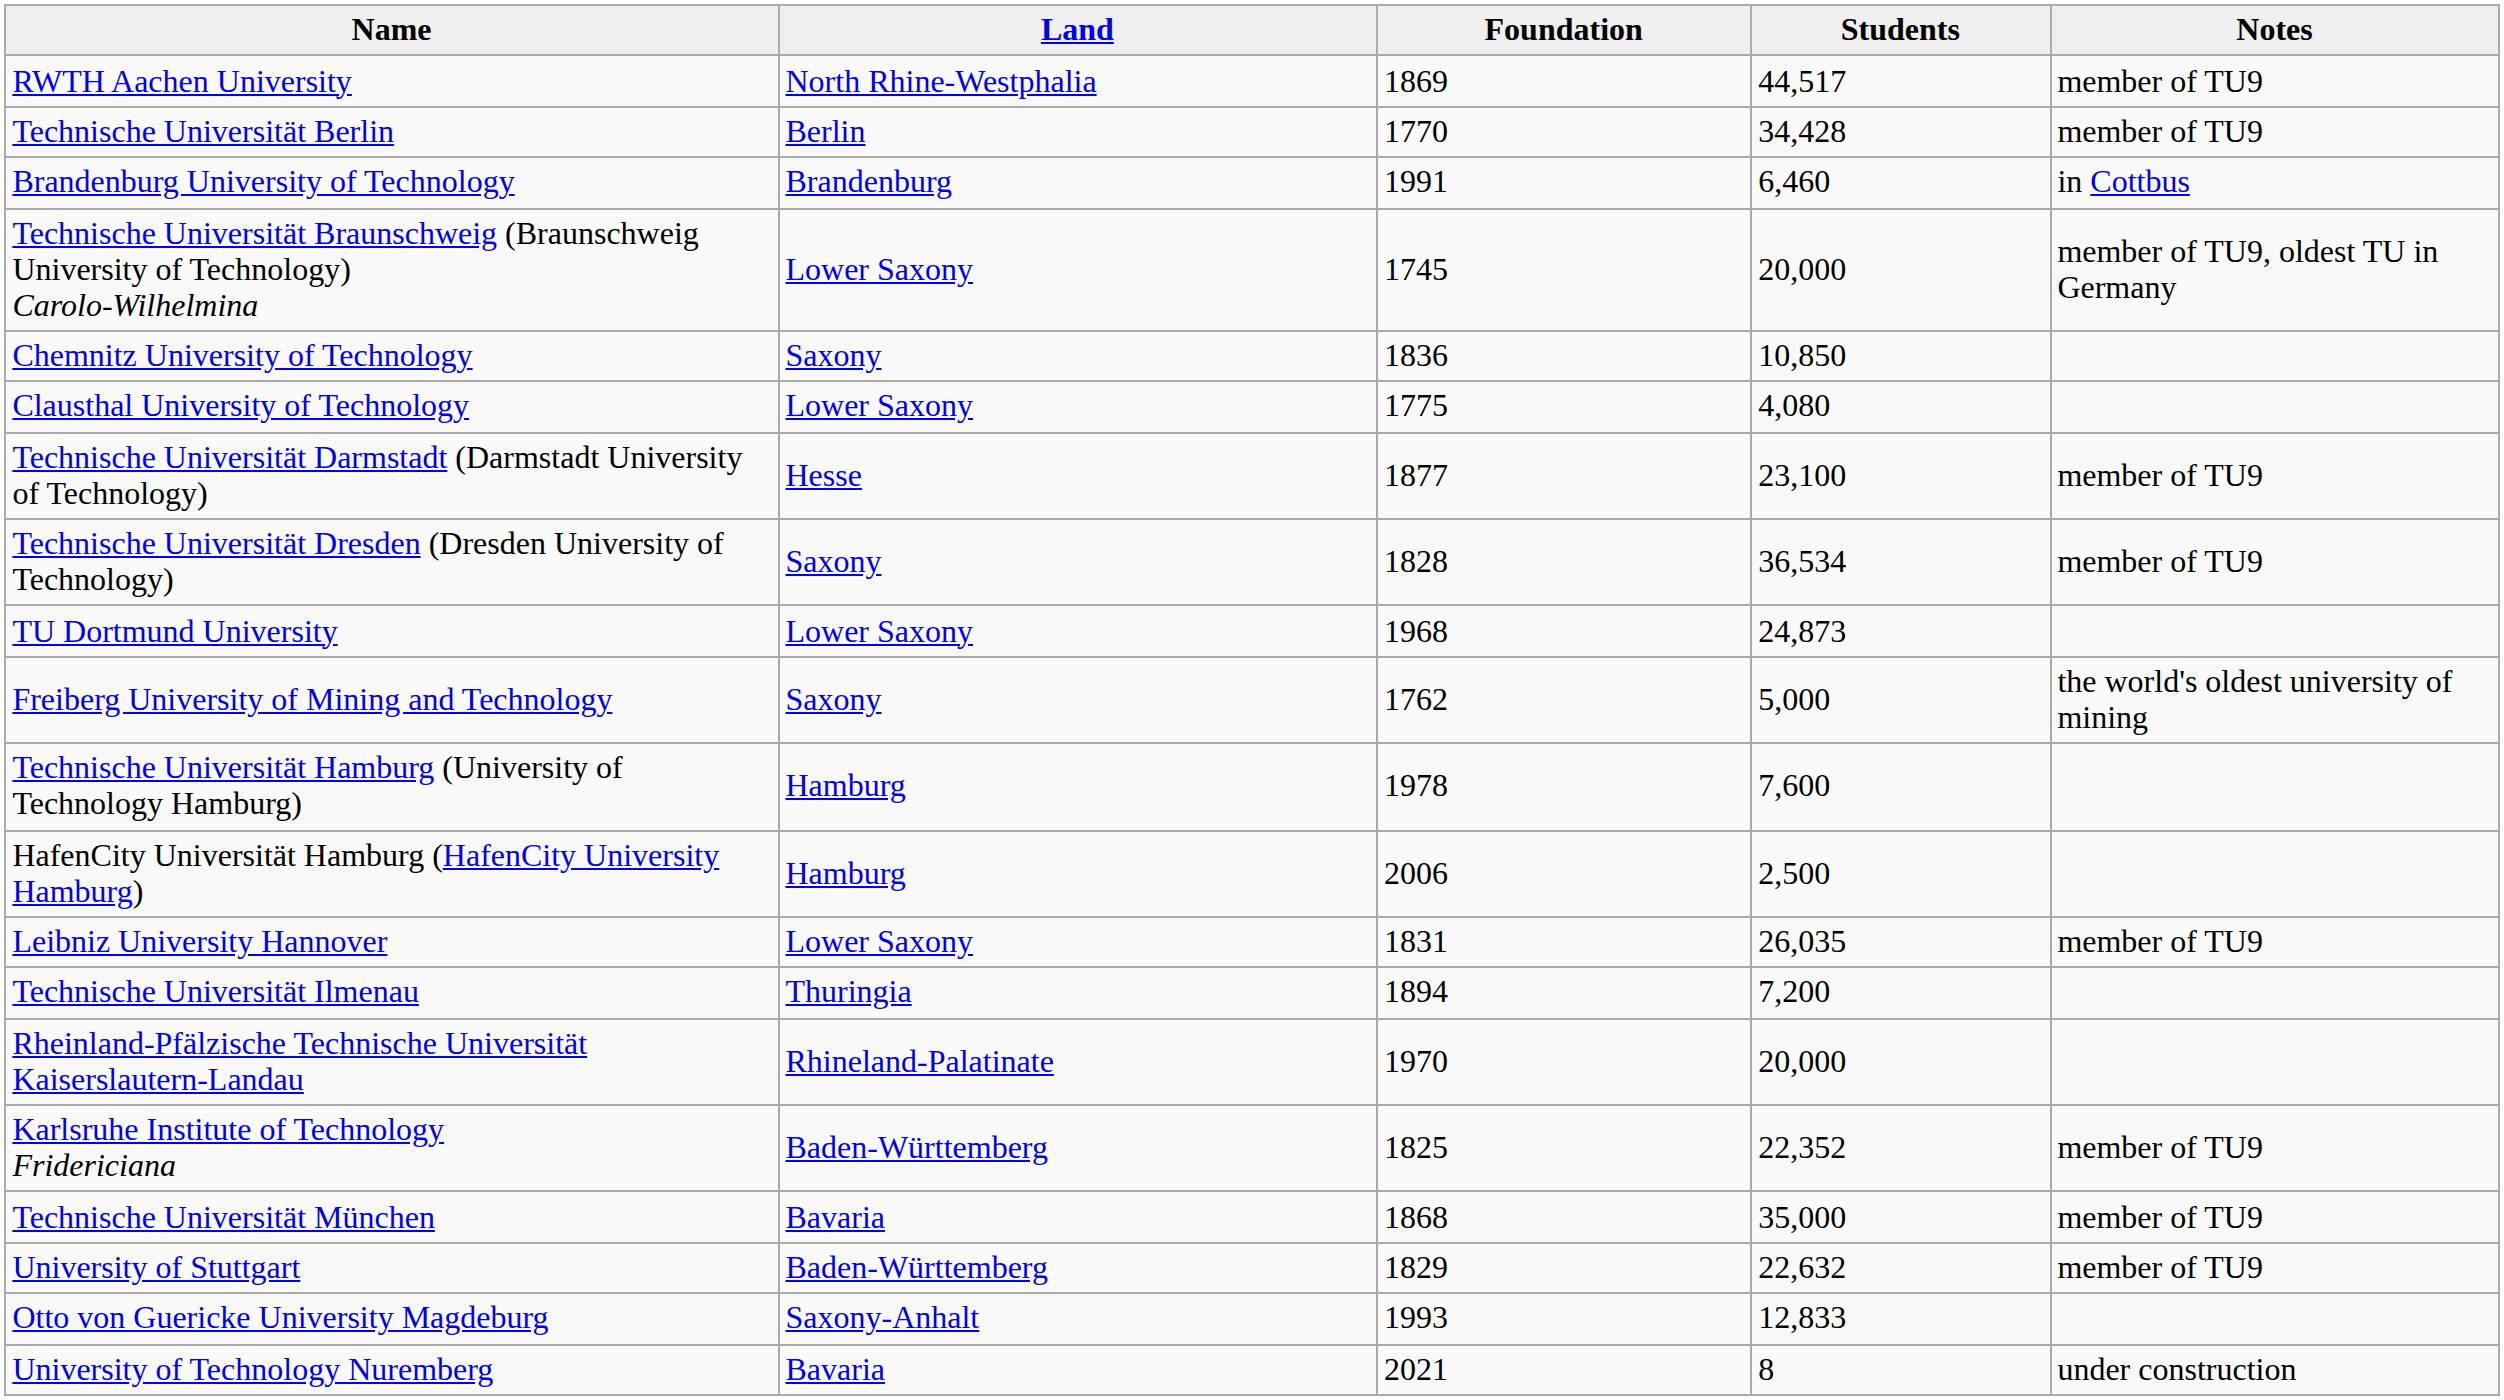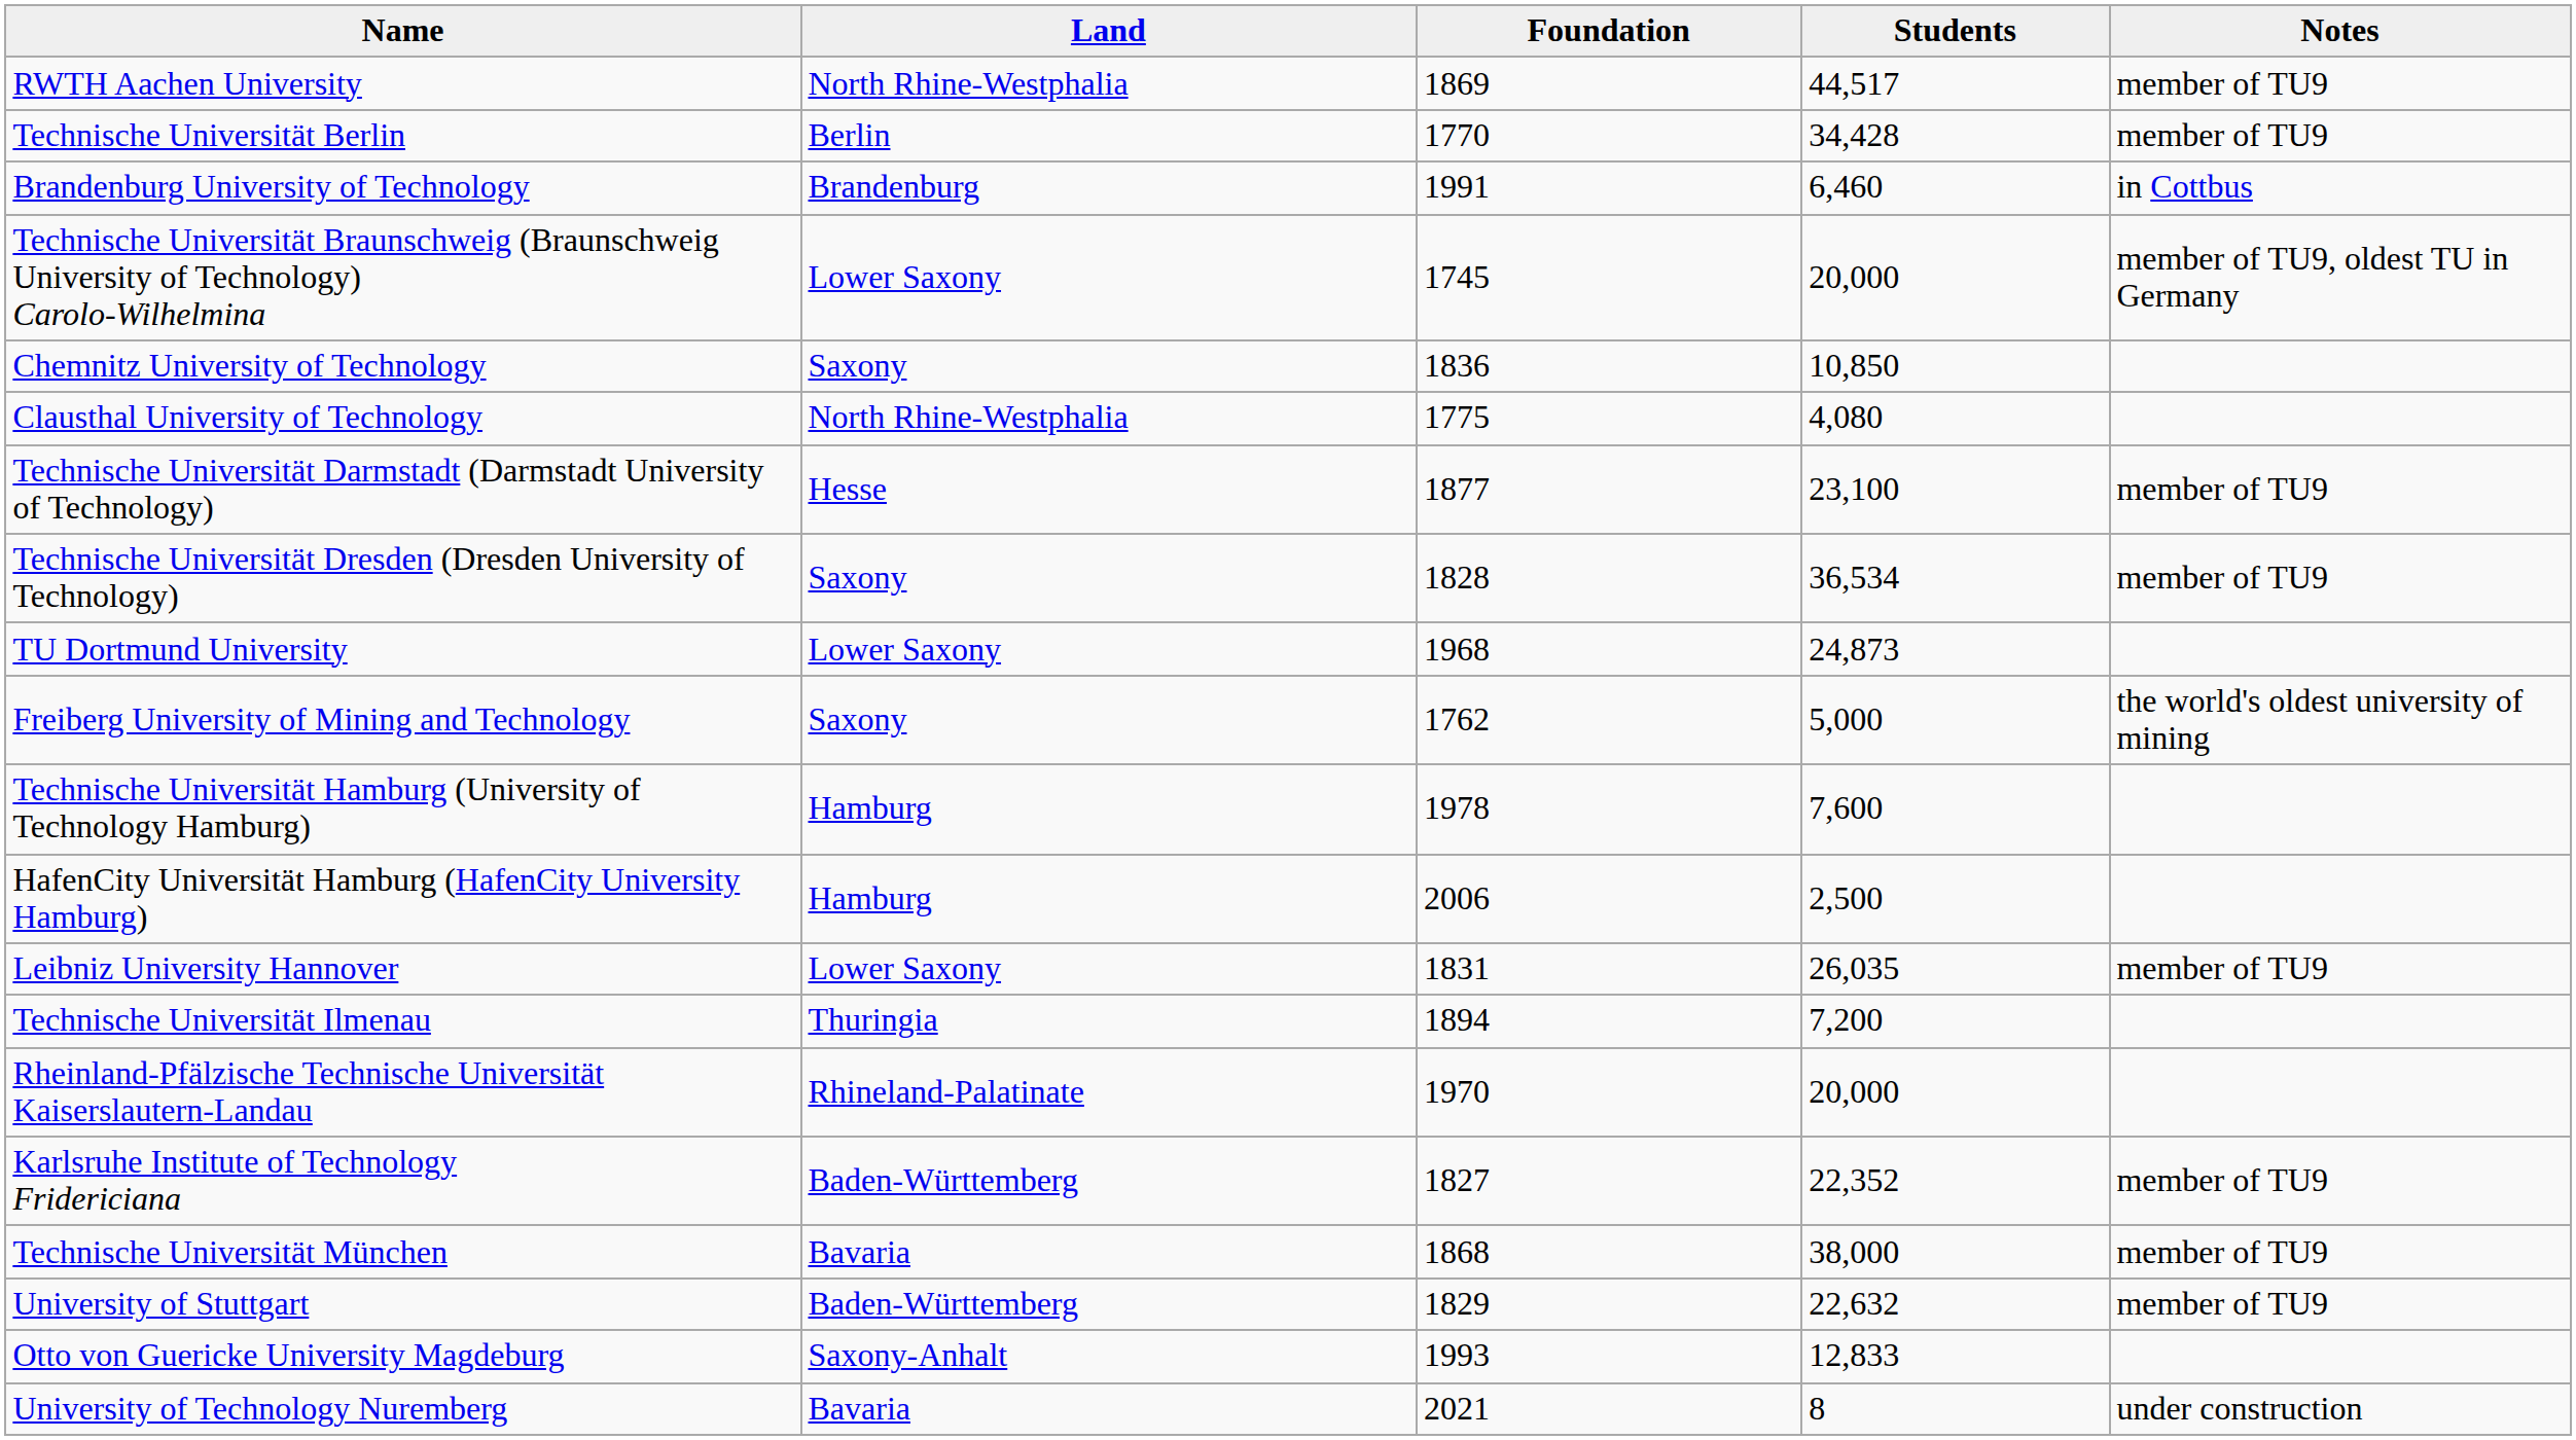 <table class="wikitable sortable">
 <tr>
 <th style="background:#efefef; width:31%;">Name</th>
 <th style="background:#efefef; width:24%;"><a href='#'>Land</a></th>
 <th style="background:#efefef; width:15%;">Foundation</th>
 <th style="background:#efefef; width:12%;">Students</th>
 <th style="background:#efefef; width:19%;">Notes</th>
 </tr>
 <tr>
 <td><a href='#'>RWTH Aachen University</a></td>
 <td> <a href='#'>North Rhine-Westphalia</a></td>
 <td>1869</td>
 <td>44,517</td>
 <td>member of TU9</td>
 </tr>
 <tr>
 <td><a href='#'>Technische Universität Berlin</a></td>
 <td> <a href='#'>Berlin</a></td>
 <td>1770</td>
 <td>34,428</td>
 <td>member of TU9</td>
 </tr>
 <tr>
 <td><a href='#'>Brandenburg University of Technology</a></td>
 <td> <a href='#'>Brandenburg</a></td>
 <td>1991</td>
 <td>6,460</td>
 <td>in <a href='#'>Cottbus</a></td>
 </tr>
 <tr>
 <td><a href='#'>Technische Universität Braunschweig</a> (Braunschweig University of Technology) <br> <em>Carolo-Wilhelmina</em></td>
 <td> <a href='#'>Lower Saxony</a></td>
 <td>1745</td>
 <td>20,000</td>
 <td>member of TU9, oldest TU in Germany</td>
 </tr>
 <tr>
 <td><a href='#'>Chemnitz University of Technology</a></td>
 <td> <a href='#'>Saxony</a></td>
 <td>1836</td>
 <td>10,850</td>
 <td></td>
 </tr>
 <tr>
 <td><a href='#'>Clausthal University of Technology</a></td>
-<td> <a href='#'>Lower Saxony</a></td>
+<td> <a href='#'>North Rhine-Westphalia</a></td>
 <td>1775</td>
 <td>4,080</td>
 <td></td>
 </tr>
 <tr>
 <td><a href='#'>Technische Universität Darmstadt</a> (Darmstadt University of Technology)</td>
 <td> <a href='#'>Hesse</a></td>
 <td>1877</td>
 <td>23,100</td>
 <td>member of TU9</td>
 </tr>
 <tr>
 <td><a href='#'>Technische Universität Dresden</a> (Dresden University of Technology)</td>
 <td> <a href='#'>Saxony</a></td>
 <td>1828</td>
 <td>36,534</td>
 <td>member of TU9</td>
 </tr>
 <tr>
 <td><a href='#'>TU Dortmund University</a></td>
 <td> <a href='#'>Lower Saxony</a></td>
 <td>1968</td>
 <td>24,873</td>
 <td></td>
 </tr>
 <tr>
 <td><a href='#'>Freiberg University of Mining and Technology</a></td>
 <td> <a href='#'>Saxony</a></td>
 <td>1762</td>
 <td>5,000</td>
 <td>the world's oldest university of mining</td>
 </tr>
 <tr>
 <td><a href='#'>Technische Universität Hamburg</a> (University of Technology Hamburg)</td>
 <td> <a href='#'>Hamburg</a></td>
 <td>1978</td>
 <td>7,600</td>
 <td></td>
 </tr>
 <tr>
 <td>HafenCity Universität Hamburg (<a href='#'>HafenCity University Hamburg</a>)</td>
 <td> <a href='#'>Hamburg</a></td>
 <td>2006</td>
 <td>2,500</td>
 <td></td>
 </tr>
 <tr>
 <td><a href='#'>Leibniz University Hannover</a></td>
 <td> <a href='#'>Lower Saxony</a></td>
 <td>1831</td>
 <td>26,035</td>
 <td>member of TU9</td>
 </tr>
 <tr>
 <td><a href='#'>Technische Universität Ilmenau</a></td>
 <td> <a href='#'>Thuringia</a></td>
 <td>1894</td>
 <td>7,200</td>
 <td></td>
 </tr>
 <tr>
 <td><a href='#'>Rheinland-Pfälzische Technische Universität Kaiserslautern-Landau</a></td>
 <td> <a href='#'>Rhineland-Palatinate</a></td>
 <td>1970</td>
 <td>20,000</td>
 <td></td>
 </tr>
 <tr>
 <td><a href='#'>Karlsruhe Institute of Technology</a> <br> <em>Fridericiana</em></td>
 <td> <a href='#'>Baden-Württemberg</a></td>
-<td>1825</td>
+<td>1827</td>
 <td>22,352</td>
 <td>member of TU9</td>
 </tr>
 <tr>
 <td><a href='#'>Technische Universität München</a></td>
 <td> <a href='#'>Bavaria</a></td>
 <td>1868</td>
-<td>35,000</td>
+<td>38,000</td>
 <td>member of TU9</td>
 </tr>
 <tr>
 <td><a href='#'>University of Stuttgart</a></td>
 <td> <a href='#'>Baden-Württemberg</a></td>
 <td>1829</td>
 <td>22,632</td>
 <td>member of TU9</td>
 </tr>
 <tr>
 <td><a href='#'>Otto von Guericke University Magdeburg</a></td>
 <td> <a href='#'>Saxony-Anhalt</a></td>
 <td>1993</td>
 <td>12,833</td>
 <td></td>
 </tr>
 <tr>
 <td><a href='#'>University of Technology Nuremberg</a></td>
 <td> <a href='#'>Bavaria</a></td>
 <td>2021</td>
 <td>8</td>
 <td>under construction</td>
 </tr>
 </table>
